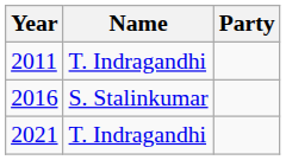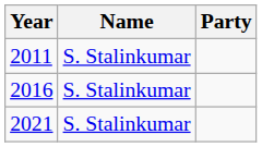 <table class="wikitable sortable">
 <tr>
 <th>Year</th>
 <th>Name</th>
 <th colspan=2>Party</th>
 </tr>
 <tr>
 <td><a href='#'>2011</a></td>
-<td><a href='#'>T. Indragandhi</a></td>
+<td><a href='#'>S. Stalinkumar</a></td>
 <td></td>
 </tr>
 <tr>
 <td><a href='#'>2016</a></td>
 <td><a href='#'>S. Stalinkumar</a></td>
 <td></td>
 </tr>
 <tr>
 <td><a href='#'>2021</a></td>
-<td><a href='#'>T. Indragandhi</a></td>
+<td><a href='#'>S. Stalinkumar</a></td>
 <td></td>
 </tr>
 </table>
